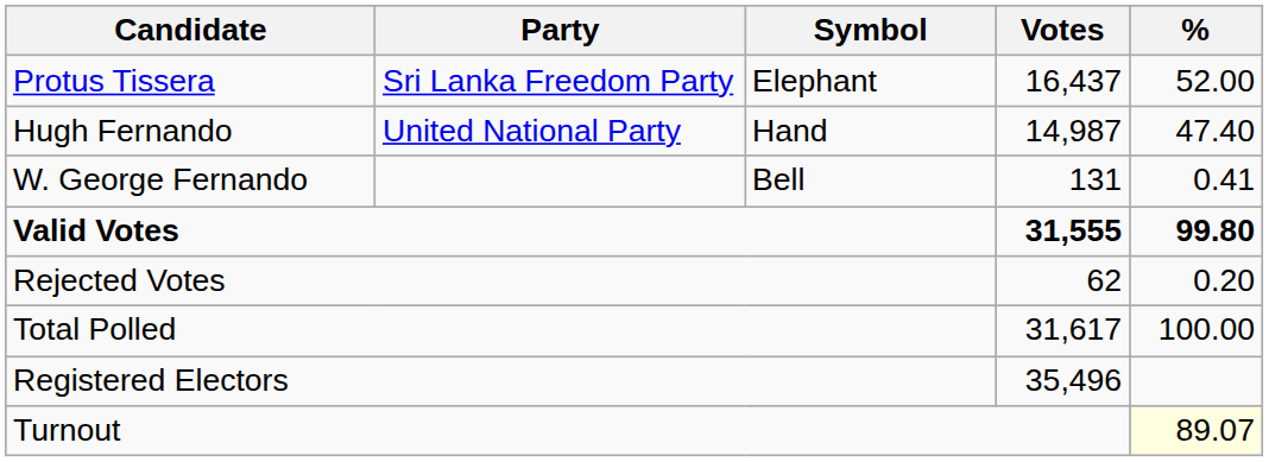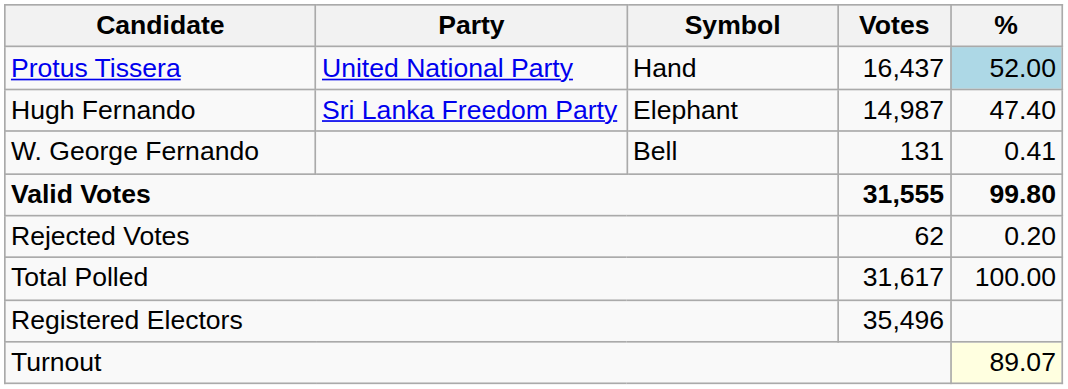 <table class="wikitable" border="1" style="text-align:right;">
 <tr>
 <th align=left width="180">Candidate</th>
 <th align=left width="180">Party</th>
 <th align=left width="120">Symbol</th>
 <th align=left width="60">Votes</th>
 <th align=left width="60">%</th>
 </tr>
 <tr>
 <td align=left><a href='#'>Protus Tissera</a></td>
-<td align=left><a href='#'>Sri Lanka Freedom Party</a></td>
-<td align=left>Elephant</td>
+<td align=left><a href='#'>United National Party</a></td>
+<td align=left>Hand</td>
 <td>16,437</td>
-<td>52.00</td>
+<td style="background: lightblue;">52.00</td>
 </tr>
 <tr>
 <td align=left>Hugh Fernando</td>
-<td align=left><a href='#'>United National Party</a></td>
-<td align=left>Hand</td>
+<td align=left><a href='#'>Sri Lanka Freedom Party</a></td>
+<td align=left>Elephant</td>
 <td>14,987</td>
 <td>47.40</td>
 </tr>
 <tr>
 <td align=left>W. George Fernando</td>
 <td align=left></td>
 <td align=Left>Bell</td>
 <td>131</td>
 <td>0.41</td>
 </tr>
 <tr>
 <td align=left colspan=3><strong>Valid Votes</strong></td>
 <td><strong>31,555</strong></td>
 <td><strong>99.80</strong></td>
 </tr>
 <tr>
 <td align=left colspan=3>Rejected Votes</td>
 <td>62</td>
 <td>0.20</td>
 </tr>
 <tr>
 <td align=left colspan=3>Total Polled</td>
 <td>31,617</td>
 <td>100.00</td>
 </tr>
 <tr>
 <td align=left colspan=3>Registered Electors</td>
 <td>35,496</td>
 <td></td>
 </tr>
 <tr>
 <td align=left colspan=4>Turnout</td>
 <td style="background: lightyellow;">89.07</td>
 </tr>
 </table>
